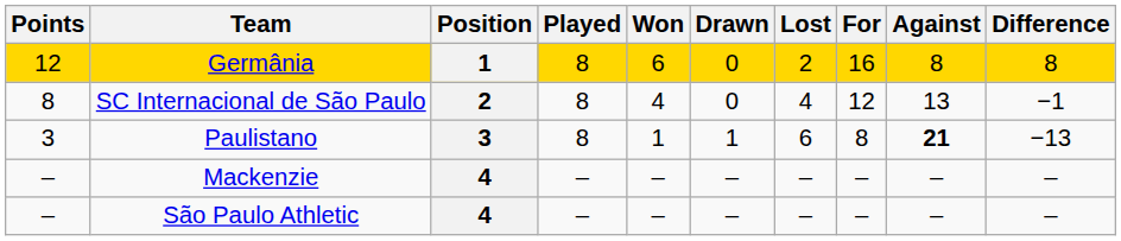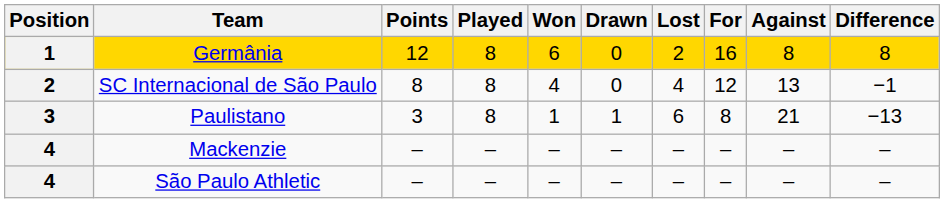 <table class="wikitable" style="text-align:center">
 <tr>
+<th>Position</th>
+<th>Team</th>
 <th>Points</th>
-<th>Team</th>
-<th>Position</th>
 <th>Played</th>
 <th>Won</th>
 <th>Drawn</th>
 <th>Lost</th>
 <th>For</th>
 <th>Against</th>
 <th>Difference</th>
 </tr>
 <tr style="background: gold;">
+<th>1</th>
+<td><a href='#'>Germânia</a></td>
 <td>12</td>
-<td><a href='#'>Germânia</a></td>
-<th>1</th>
 <td>8</td>
 <td>6</td>
 <td>0</td>
 <td>2</td>
 <td>16</td>
 <td>8</td>
 <td>8</td>
 </tr>
 <tr>
+<th>2</th>
+<td><a href='#'>SC Internacional de São Paulo</a></td>
 <td>8</td>
-<td><a href='#'>SC Internacional de São Paulo</a></td>
-<th>2</th>
 <td>8</td>
 <td>4</td>
 <td>0</td>
 <td>4</td>
 <td>12</td>
 <td>13</td>
 <td>−1</td>
 </tr>
 <tr>
+<th>3</th>
+<td><a href='#'>Paulistano</a></td>
 <td>3</td>
-<td><a href='#'>Paulistano</a></td>
-<th>3</th>
 <td>8</td>
 <td>1</td>
 <td>1</td>
 <td>6</td>
 <td>8</td>
-<td><strong>21</strong></td>
+<td>21</td>
 <td>−13</td>
 </tr>
 <tr>
+<th>4</th>
+<td><a href='#'>Mackenzie</a></td>
 <td>–</td>
-<td><a href='#'>Mackenzie</a></td>
-<th>4</th>
 <td>–</td>
 <td>–</td>
 <td>–</td>
 <td>–</td>
 <td>–</td>
 <td>–</td>
 <td>–</td>
 </tr>
 <tr>
+<th>4</th>
+<td><a href='#'>São Paulo Athletic</a></td>
 <td>–</td>
-<td><a href='#'>São Paulo Athletic</a></td>
-<th>4</th>
 <td>–</td>
 <td>–</td>
 <td>–</td>
 <td>–</td>
 <td>–</td>
 <td>–</td>
 <td>–</td>
 </tr>
 </table>
